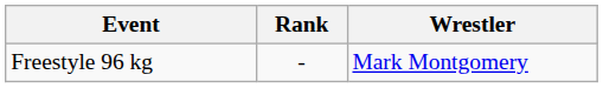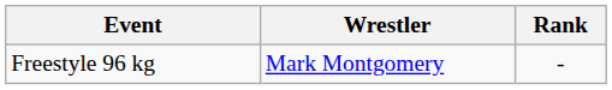 <table class="wikitable" style="font-size:90%">
 <tr>
 <th width=150>Event</th>
+<th width=150>Wrestler</th>
 <th width=50>Rank</th>
-<th width=150>Wrestler</th>
 </tr>
 <tr>
 <td>Freestyle 96 kg</td>
+<td><a href='#'>Mark Montgomery</a></td>
 <td align="center">-</td>
-<td><a href='#'>Mark Montgomery</a></td>
 </tr>
 </table>
